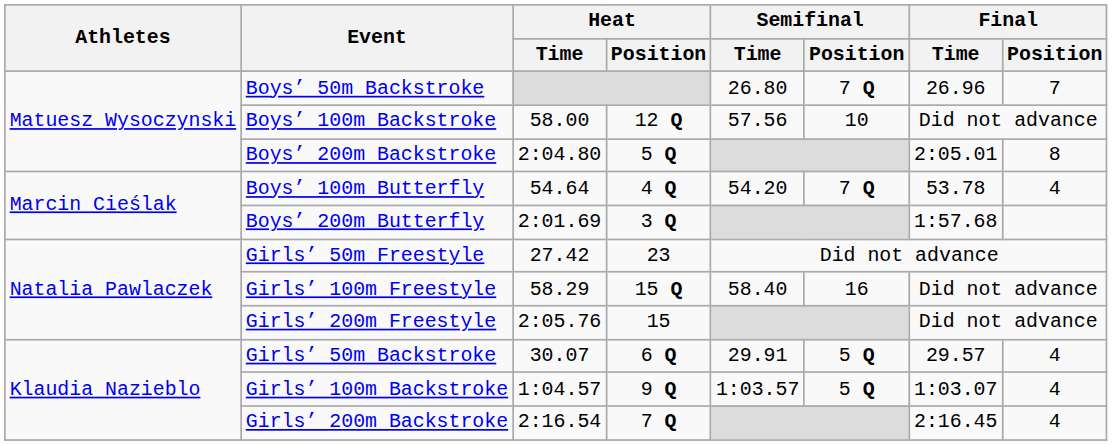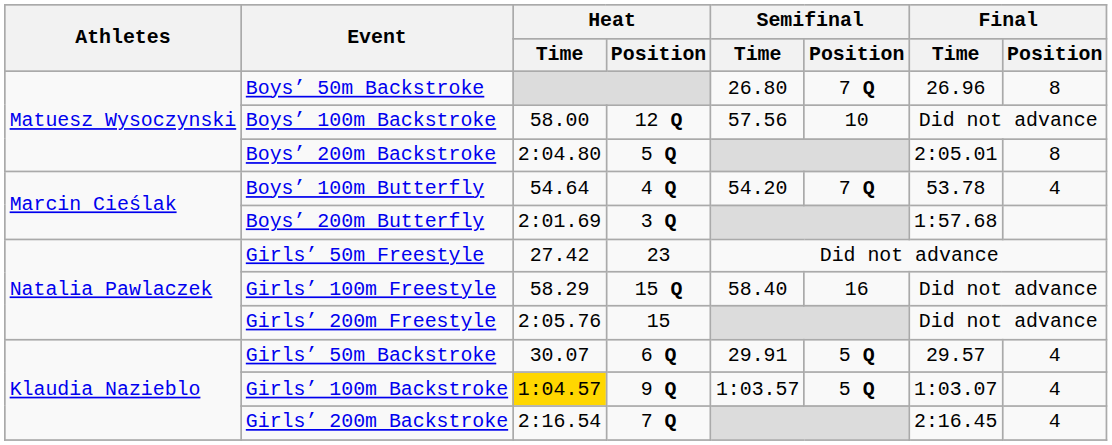 <table class="wikitable" border="1" style="font-size:90%">
 <tr>
 <th rowspan=2>Athletes</th>
 <th rowspan=2>Event</th>
 <th colspan=2>Heat</th>
 <th colspan=2>Semifinal</th>
 <th colspan=2>Final</th>
 </tr>
 <tr>
 <th>Time</th>
 <th>Position</th>
 <th>Time</th>
 <th>Position</th>
 <th>Time</th>
 <th>Position</th>
 </tr>
 <tr>
 <td rowspan=3><a href='#'>Matuesz Wysoczynski</a></td>
 <td><a href='#'>Boys’ 50m Backstroke</a></td>
 <td colspan=2 bgcolor=#DCDCDC></td>
 <td align=center>26.80</td>
 <td align=center>7 <strong>Q</strong></td>
 <td align=center>26.96</td>
-<td align=center>7</td>
+<td align=center>8</td>
 </tr>
 <tr>
 <td><a href='#'>Boys’ 100m Backstroke</a></td>
 <td align=center>58.00</td>
 <td align=center>12 <strong>Q</strong></td>
 <td align=center>57.56</td>
 <td align=center>10</td>
 <td colspan="2" align=center>Did not advance</td>
 </tr>
 <tr>
 <td><a href='#'>Boys’ 200m Backstroke</a></td>
 <td align=center>2:04.80</td>
 <td align=center>5 <strong>Q</strong></td>
 <td colspan=2 bgcolor=#DCDCDC></td>
 <td align=center>2:05.01</td>
 <td align=center>8</td>
 </tr>
 <tr>
 <td rowspan=2><a href='#'>Marcin Cieślak</a></td>
 <td><a href='#'>Boys’ 100m Butterfly</a></td>
 <td align=center>54.64</td>
 <td align=center>4 <strong>Q</strong></td>
 <td align=center>54.20</td>
 <td align=center>7 <strong>Q</strong></td>
 <td align=center>53.78</td>
 <td align=center>4</td>
 </tr>
 <tr>
 <td><a href='#'>Boys’ 200m Butterfly</a></td>
 <td align=center>2:01.69</td>
 <td align=center>3 <strong>Q</strong></td>
 <td colspan=2 bgcolor=#DCDCDC></td>
 <td align=center>1:57.68</td>
 <td align=center></td>
 </tr>
 <tr>
 <td rowspan=3><a href='#'>Natalia Pawlaczek</a></td>
 <td><a href='#'>Girls’ 50m Freestyle</a></td>
 <td align=center>27.42</td>
 <td align=center>23</td>
 <td colspan="4" align=center>Did not advance</td>
 </tr>
 <tr>
 <td><a href='#'>Girls’ 100m Freestyle</a></td>
 <td align=center>58.29</td>
 <td align=center>15 <strong>Q</strong></td>
 <td align=center>58.40</td>
 <td align=center>16</td>
 <td colspan="2" align=center>Did not advance</td>
 </tr>
 <tr>
 <td><a href='#'>Girls’ 200m Freestyle</a></td>
 <td align=center>2:05.76</td>
 <td align=center>15</td>
 <td colspan=2 bgcolor=#DCDCDC></td>
 <td colspan="2" align=center>Did not advance</td>
 </tr>
 <tr>
 <td rowspan=3><a href='#'>Klaudia Nazieblo</a></td>
 <td><a href='#'>Girls’ 50m Backstroke</a></td>
 <td align=center>30.07</td>
 <td align=center>6 <strong>Q</strong></td>
 <td align=center>29.91</td>
 <td align=center>5 <strong>Q</strong></td>
 <td align=center>29.57</td>
 <td align=center>4</td>
 </tr>
 <tr>
 <td><a href='#'>Girls’ 100m Backstroke</a></td>
-<td align=center>1:04.57</td>
+<td align=center style="background: gold;">1:04.57</td>
 <td align=center>9 <strong>Q</strong></td>
 <td align=center>1:03.57</td>
 <td align=center>5 <strong>Q</strong></td>
 <td align=center>1:03.07</td>
 <td align=center>4</td>
 </tr>
 <tr>
 <td><a href='#'>Girls’ 200m Backstroke</a></td>
 <td align=center>2:16.54</td>
 <td align=center>7 <strong>Q</strong></td>
 <td colspan=2 bgcolor=#DCDCDC></td>
 <td align=center>2:16.45</td>
 <td align=center>4</td>
 </tr>
 </table>
